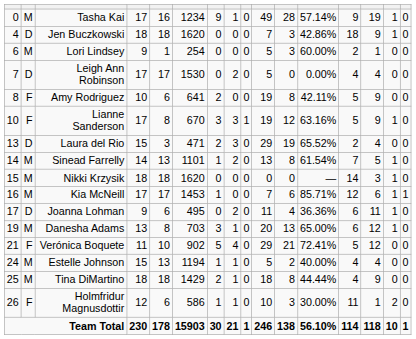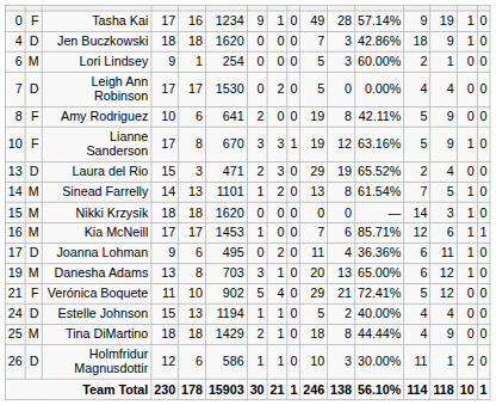 <table class="wikitable sortable" style="text-align:right;">
 <tr>
 <th></th>
 <th></th>
 <th></th>
 <th></th>
 <th></th>
 <th></th>
 <th></th>
 <th></th>
 <th></th>
 <th></th>
 <th></th>
 <th></th>
 <th></th>
 <th></th>
 <th></th>
 <th></th>
 </tr>
 <tr>
 <td>0</td>
-<td>M</td>
+<td>F</td>
 <td>Tasha Kai</td>
 <td>17</td>
 <td>16</td>
 <td>1234</td>
 <td>9</td>
 <td>1</td>
 <td>0</td>
 <td>49</td>
 <td>28</td>
 <td>57.14%</td>
 <td>9</td>
 <td>19</td>
 <td>1</td>
 <td>0</td>
 </tr>
 <tr>
 <td>4</td>
 <td>D</td>
 <td>Jen Buczkowski</td>
 <td>18</td>
 <td>18</td>
 <td>1620</td>
 <td>0</td>
 <td>0</td>
 <td>0</td>
 <td>7</td>
 <td>3</td>
 <td>42.86%</td>
 <td>18</td>
 <td>9</td>
 <td>1</td>
 <td>0</td>
 </tr>
 <tr>
 <td>6</td>
 <td>M</td>
 <td>Lori Lindsey</td>
 <td>9</td>
 <td>1</td>
 <td>254</td>
 <td>0</td>
 <td>0</td>
 <td>0</td>
 <td>5</td>
 <td>3</td>
 <td>60.00%</td>
 <td>2</td>
 <td>1</td>
 <td>0</td>
 <td>0</td>
 </tr>
 <tr>
 <td>7</td>
 <td>D</td>
 <td>Leigh Ann Robinson</td>
 <td>17</td>
 <td>17</td>
 <td>1530</td>
 <td>0</td>
 <td>2</td>
 <td>0</td>
 <td>5</td>
 <td>0</td>
 <td>0.00%</td>
 <td>4</td>
 <td>4</td>
 <td>0</td>
 <td>0</td>
 </tr>
 <tr>
 <td>8</td>
 <td>F</td>
 <td>Amy Rodriguez</td>
 <td>10</td>
 <td>6</td>
 <td>641</td>
 <td>2</td>
 <td>0</td>
 <td>0</td>
 <td>19</td>
 <td>8</td>
 <td>42.11%</td>
 <td>5</td>
 <td>9</td>
 <td>0</td>
 <td>0</td>
 </tr>
 <tr>
 <td>10</td>
 <td>F</td>
 <td>Lianne Sanderson</td>
 <td>17</td>
 <td>8</td>
 <td>670</td>
 <td>3</td>
 <td>3</td>
 <td>1</td>
 <td>19</td>
 <td>12</td>
 <td>63.16%</td>
 <td>5</td>
 <td>9</td>
 <td>1</td>
 <td>0</td>
 </tr>
 <tr>
 <td>13</td>
 <td>D</td>
 <td>Laura del Rio</td>
 <td>15</td>
 <td>3</td>
 <td>471</td>
 <td>2</td>
 <td>3</td>
 <td>0</td>
 <td>29</td>
 <td>19</td>
 <td>65.52%</td>
 <td>2</td>
 <td>4</td>
 <td>0</td>
 <td>0</td>
 </tr>
 <tr>
 <td>14</td>
 <td>M</td>
 <td>Sinead Farrelly</td>
 <td>14</td>
 <td>13</td>
 <td>1101</td>
 <td>1</td>
 <td>2</td>
 <td>0</td>
 <td>13</td>
 <td>8</td>
 <td>61.54%</td>
 <td>7</td>
 <td>5</td>
 <td>1</td>
 <td>0</td>
 </tr>
 <tr>
 <td>15</td>
 <td>M</td>
 <td>Nikki Krzysik</td>
 <td>18</td>
 <td>18</td>
 <td>1620</td>
 <td>0</td>
 <td>0</td>
 <td>0</td>
 <td>0</td>
 <td>0</td>
 <td>—</td>
 <td>14</td>
 <td>3</td>
 <td>1</td>
 <td>0</td>
 </tr>
 <tr>
 <td>16</td>
 <td>M</td>
 <td>Kia McNeill</td>
 <td>17</td>
 <td>17</td>
 <td>1453</td>
 <td>1</td>
 <td>0</td>
 <td>0</td>
 <td>7</td>
 <td>6</td>
 <td>85.71%</td>
 <td>12</td>
 <td>6</td>
 <td>1</td>
 <td>1</td>
 </tr>
 <tr>
 <td>17</td>
 <td>D</td>
 <td>Joanna Lohman</td>
 <td>9</td>
 <td>6</td>
 <td>495</td>
 <td>0</td>
 <td>2</td>
 <td>0</td>
 <td>11</td>
 <td>4</td>
 <td>36.36%</td>
 <td>6</td>
 <td>11</td>
 <td>1</td>
 <td>0</td>
 </tr>
 <tr>
 <td>19</td>
 <td>M</td>
 <td>Danesha Adams</td>
 <td>13</td>
 <td>8</td>
 <td>703</td>
 <td>3</td>
 <td>1</td>
 <td>0</td>
 <td>20</td>
 <td>13</td>
 <td>65.00%</td>
 <td>6</td>
 <td>12</td>
 <td>1</td>
 <td>0</td>
 </tr>
 <tr>
 <td>21</td>
 <td>F</td>
 <td>Verónica Boquete</td>
 <td>11</td>
 <td>10</td>
 <td>902</td>
 <td>5</td>
 <td>4</td>
 <td>0</td>
 <td>29</td>
 <td>21</td>
 <td>72.41%</td>
 <td>5</td>
 <td>12</td>
 <td>0</td>
 <td>0</td>
 </tr>
 <tr>
 <td>24</td>
-<td>M</td>
+<td>D</td>
 <td>Estelle Johnson</td>
 <td>15</td>
 <td>13</td>
 <td>1194</td>
 <td>1</td>
 <td>1</td>
 <td>0</td>
 <td>5</td>
 <td>2</td>
 <td>40.00%</td>
 <td>4</td>
 <td>4</td>
 <td>0</td>
 <td>0</td>
 </tr>
 <tr>
 <td>25</td>
 <td>M</td>
 <td>Tina DiMartino</td>
 <td>18</td>
 <td>18</td>
 <td>1429</td>
 <td>2</td>
 <td>1</td>
 <td>0</td>
 <td>18</td>
 <td>8</td>
 <td>44.44%</td>
 <td>4</td>
 <td>9</td>
 <td>0</td>
 <td>0</td>
 </tr>
 <tr>
 <td>26</td>
-<td>F</td>
+<td>D</td>
 <td>Holmfridur Magnusdottir</td>
 <td>12</td>
 <td>6</td>
 <td>586</td>
 <td>1</td>
 <td>1</td>
 <td>0</td>
 <td>10</td>
 <td>3</td>
 <td>30.00%</td>
 <td>11</td>
 <td>1</td>
 <td>2</td>
 <td>0</td>
 </tr>
 <tr class=sortbottom style="font-weight:bold;">
 <td colspan=3>Team Total</td>
 <td>230</td>
 <td>178</td>
 <td>15903</td>
 <td>30</td>
 <td>21</td>
 <td>1</td>
 <td>246</td>
 <td>138</td>
 <td>56.10%</td>
 <td>114</td>
 <td>118</td>
 <td>10</td>
 <td>1</td>
 </tr>
 </table>
